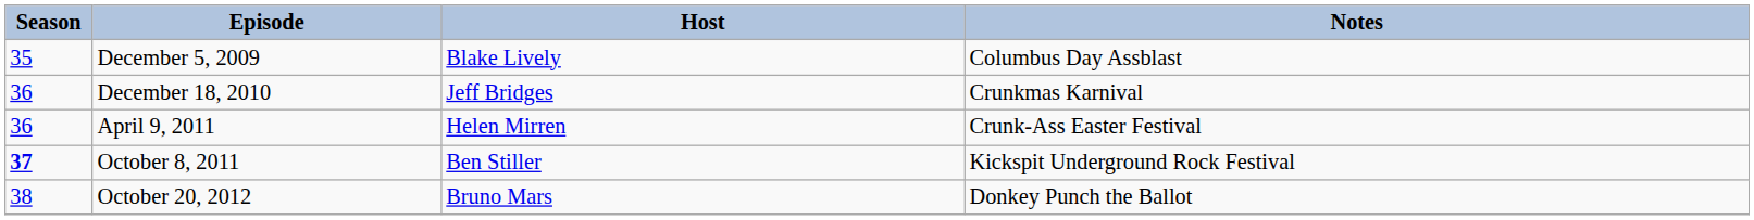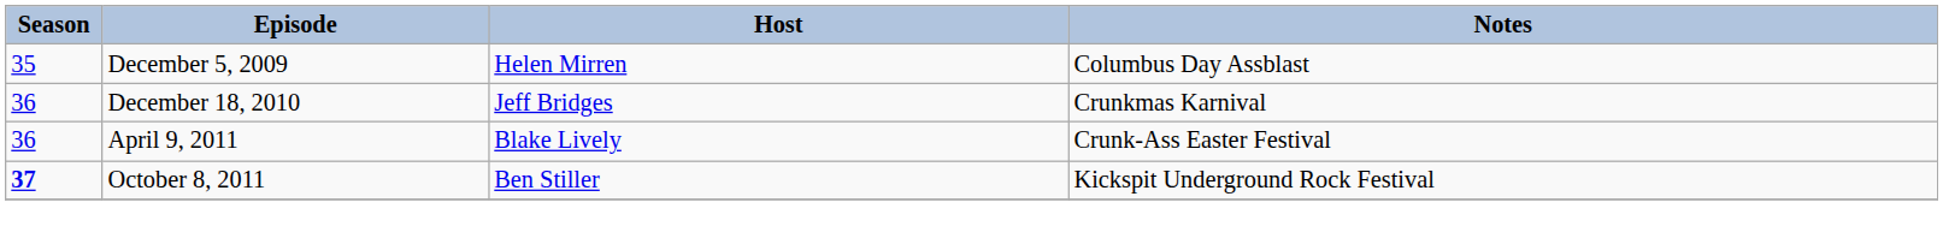 <table class="wikitable" style="width:100%;">
 <tr>
 <th style="background:#B0C4DE;" width="5%">Season</th>
 <th style="background:#B0C4DE;" width="20%">Episode</th>
 <th style="background:#B0C4DE;" width="30%">Host</th>
 <th style="background:#B0C4DE;" width="45%">Notes</th>
 </tr>
 <tr>
 <td><a href='#'>35</a></td>
 <td>December 5, 2009</td>
-<td><a href='#'>Blake Lively</a></td>
+<td><a href='#'>Helen Mirren</a></td>
 <td>Columbus Day Assblast</td>
 </tr>
 <tr>
 <td><a href='#'>36</a></td>
 <td>December 18, 2010</td>
 <td><a href='#'>Jeff Bridges</a></td>
 <td>Crunkmas Karnival</td>
 </tr>
 <tr>
 <td><a href='#'>36</a></td>
 <td>April 9, 2011</td>
-<td><a href='#'>Helen Mirren</a></td>
+<td><a href='#'>Blake Lively</a></td>
 <td>Crunk-Ass Easter Festival</td>
 </tr>
 <tr>
 <td><strong><a href='#'>37</a></strong></td>
 <td>October 8, 2011</td>
 <td><a href='#'>Ben Stiller</a></td>
 <td>Kickspit Underground Rock Festival</td>
 </tr>
 <tr>
-<td><a href='#'>38</a></td>
-<td>October 20, 2012</td>
-<td><a href='#'>Bruno Mars</a></td>
-<td>Donkey Punch the Ballot</td>
-</tr>
-<tr>
 </tr>
 </table>
